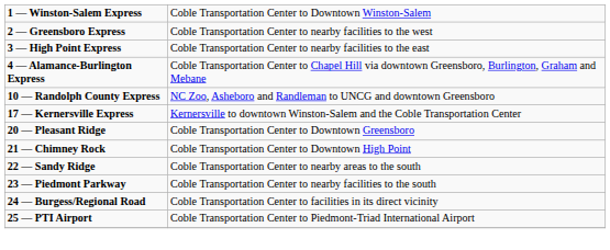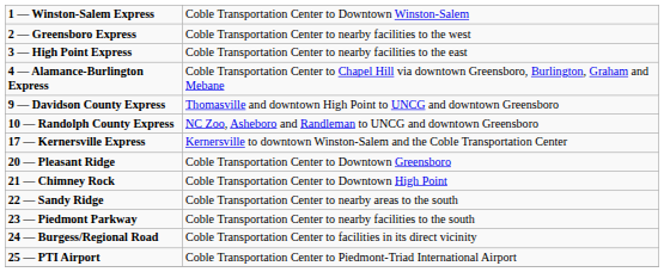 <table class="wikitable">
 <tr>
 <td><strong>1 — Winston-Salem Express</strong></td>
 <td>Coble Transportation Center to Downtown <a href='#'>Winston-Salem</a></td>
 </tr>
 <tr>
 <td><strong>2 — Greensboro Express</strong></td>
 <td>Coble Transportation Center to nearby facilities to the west </td>
 </tr>
 <tr>
 <td><strong>3 — High Point Express</strong></td>
 <td>Coble Transportation Center to nearby facilities to the east </td>
 </tr>
 <tr>
 <td><strong>4 — Alamance-Burlington Express</strong></td>
 <td>Coble Transportation Center to <a href='#'>Chapel Hill</a> via downtown Greensboro, <a href='#'>Burlington</a>, <a href='#'>Graham</a> and <a href='#'>Mebane</a></td>
+</tr>
+<tr>
+<td><strong>9 — Davidson County Express</strong></td>
+<td><a href='#'>Thomasville</a> and downtown High Point to <a href='#'>UNCG</a> and downtown Greensboro </td>
 </tr>
 <tr>
 <td><strong>10 — Randolph County Express</strong></td>
 <td><a href='#'>NC Zoo</a>, <a href='#'>Asheboro</a> and <a href='#'>Randleman</a> to UNCG and downtown Greensboro </td>
 </tr>
 <tr>
 <td><strong>17 — Kernersville Express</strong></td>
 <td><a href='#'>Kernersville</a> to downtown Winston-Salem and the Coble Transportation Center </td>
 </tr>
 <tr>
 <td><strong>20 — Pleasant Ridge</strong></td>
 <td>Coble Transportation Center to Downtown <a href='#'>Greensboro</a></td>
 </tr>
 <tr>
 <td><strong>21 — Chimney Rock</strong></td>
 <td>Coble Transportation Center to Downtown <a href='#'>High Point</a></td>
 </tr>
 <tr>
 <td><strong>22 — Sandy Ridge</strong></td>
 <td>Coble Transportation Center to nearby areas to the south </td>
 </tr>
 <tr>
 <td><strong>23 — Piedmont Parkway</strong></td>
 <td>Coble Transportation Center to nearby facilities to the south </td>
 </tr>
 <tr>
 <td><strong>24 — Burgess/Regional Road</strong></td>
 <td>Coble Transportation Center to facilities in its direct vicinity </td>
 </tr>
 <tr>
 <td><strong>25 — PTI Airport</strong></td>
 <td>Coble Transportation Center to Piedmont-Triad International Airport</td>
 </tr>
 <tr>
 </tr>
 </table>
